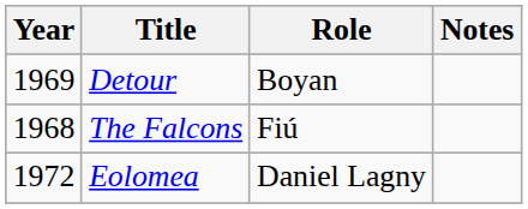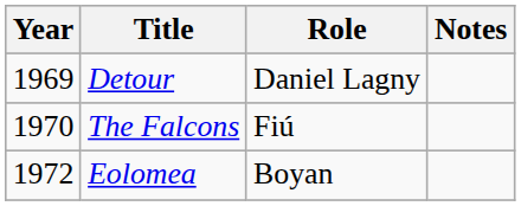 <table class="wikitable sortable">
 <tr>
 <th>Year</th>
 <th>Title</th>
 <th>Role</th>
 <th class="unsortable">Notes</th>
 </tr>
 <tr>
 <td>1969</td>
 <td><em><a href='#'>Detour</a></em></td>
-<td>Boyan</td>
+<td>Daniel Lagny</td>
 <td></td>
 </tr>
 <tr>
-<td>1968</td>
+<td>1970</td>
 <td><em><a href='#'>The Falcons</a></em></td>
 <td>Fiú</td>
 <td></td>
 </tr>
 <tr>
 <td>1972</td>
 <td><em><a href='#'>Eolomea</a></em></td>
-<td>Daniel Lagny</td>
+<td>Boyan</td>
 <td></td>
 </tr>
 </table>
